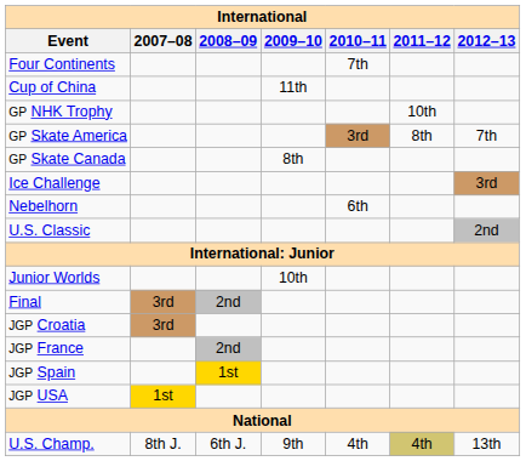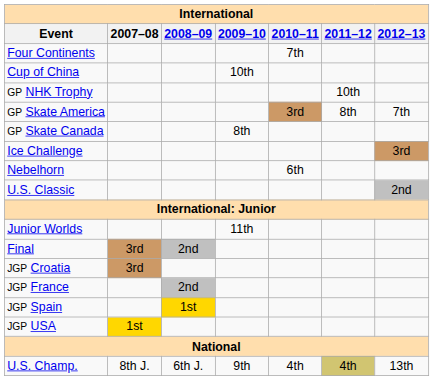 <table class="wikitable" style="text-align:center">
 <tr>
 <th style="background-color: #ffdead; " colspan=7 align=center><strong>International</strong></th>
 </tr>
 <tr>
 <th>Event</th>
 <th>2007–08</th>
 <th><a href='#'>2008–09</a></th>
 <th><a href='#'>2009–10</a></th>
 <th><a href='#'>2010–11</a></th>
 <th><a href='#'>2011–12</a></th>
 <th><a href='#'>2012–13</a></th>
 </tr>
 <tr>
 <td align=left><a href='#'>Four Continents</a></td>
 <td></td>
 <td></td>
 <td></td>
 <td>7th</td>
 <td></td>
 <td></td>
 </tr>
 <tr>
 <td align=left> <a href='#'>Cup of China</a></td>
 <td></td>
 <td></td>
-<td>11th</td>
+<td>10th</td>
 <td></td>
 <td></td>
 <td></td>
 </tr>
 <tr>
 <td align=left><small>GP</small> <a href='#'>NHK Trophy</a></td>
 <td></td>
 <td></td>
 <td></td>
 <td></td>
 <td>10th</td>
 <td></td>
 </tr>
 <tr>
 <td align=left><small>GP</small> <a href='#'>Skate America</a></td>
 <td></td>
 <td></td>
 <td></td>
 <td bgcolor=cc9966>3rd</td>
 <td>8th</td>
 <td>7th</td>
 </tr>
 <tr>
 <td align=left><small>GP</small> <a href='#'>Skate Canada</a></td>
 <td></td>
 <td></td>
 <td>8th</td>
 <td></td>
 <td></td>
 <td></td>
 </tr>
 <tr>
 <td align=left><a href='#'>Ice Challenge</a></td>
 <td></td>
 <td></td>
 <td></td>
 <td></td>
 <td></td>
 <td bgcolor=cc9966>3rd</td>
 </tr>
 <tr>
 <td align=left><a href='#'>Nebelhorn</a></td>
 <td></td>
 <td></td>
 <td></td>
 <td>6th</td>
 <td></td>
 <td></td>
 </tr>
 <tr>
 <td align=left><a href='#'>U.S. Classic</a></td>
 <td></td>
 <td></td>
 <td></td>
 <td></td>
 <td></td>
 <td bgcolor=silver>2nd</td>
 </tr>
 <tr>
 <th style="background-color: #ffdead; " colspan=7 align=center><strong>International: Junior</strong></th>
 </tr>
 <tr>
 <td align=left><a href='#'>Junior Worlds</a></td>
 <td></td>
 <td></td>
-<td>10th</td>
+<td>11th</td>
 <td></td>
 <td></td>
 <td></td>
 </tr>
 <tr>
 <td align=left> <a href='#'>Final</a></td>
 <td bgcolor=cc9966>3rd</td>
 <td bgcolor=silver>2nd</td>
 <td></td>
 <td></td>
 <td></td>
 <td></td>
 </tr>
 <tr>
 <td align=left><small>JGP</small> <a href='#'>Croatia</a></td>
 <td bgcolor=cc9966>3rd</td>
 <td></td>
 <td></td>
 <td></td>
 <td></td>
 <td></td>
 </tr>
 <tr>
 <td align=left><small>JGP</small> <a href='#'>France</a></td>
 <td></td>
 <td bgcolor=silver>2nd</td>
 <td></td>
 <td></td>
 <td></td>
 <td></td>
 </tr>
 <tr>
 <td align=left><small>JGP</small> <a href='#'>Spain</a></td>
 <td></td>
 <td bgcolor=gold>1st</td>
 <td></td>
 <td></td>
 <td></td>
 <td></td>
 </tr>
 <tr>
 <td align=left><small>JGP</small> <a href='#'>USA</a></td>
 <td bgcolor=gold>1st</td>
 <td></td>
 <td></td>
 <td></td>
 <td></td>
 <td></td>
 </tr>
 <tr>
 <th style="background-color: #ffdead; " colspan=7 align=center><strong>National</strong></th>
 </tr>
 <tr>
 <td align=left><a href='#'>U.S. Champ.</a></td>
 <td>8th J.</td>
 <td>6th J.</td>
 <td>9th</td>
 <td>4th</td>
 <td bgcolor=d1c571>4th</td>
 <td>13th</td>
 </tr>
 </table>
